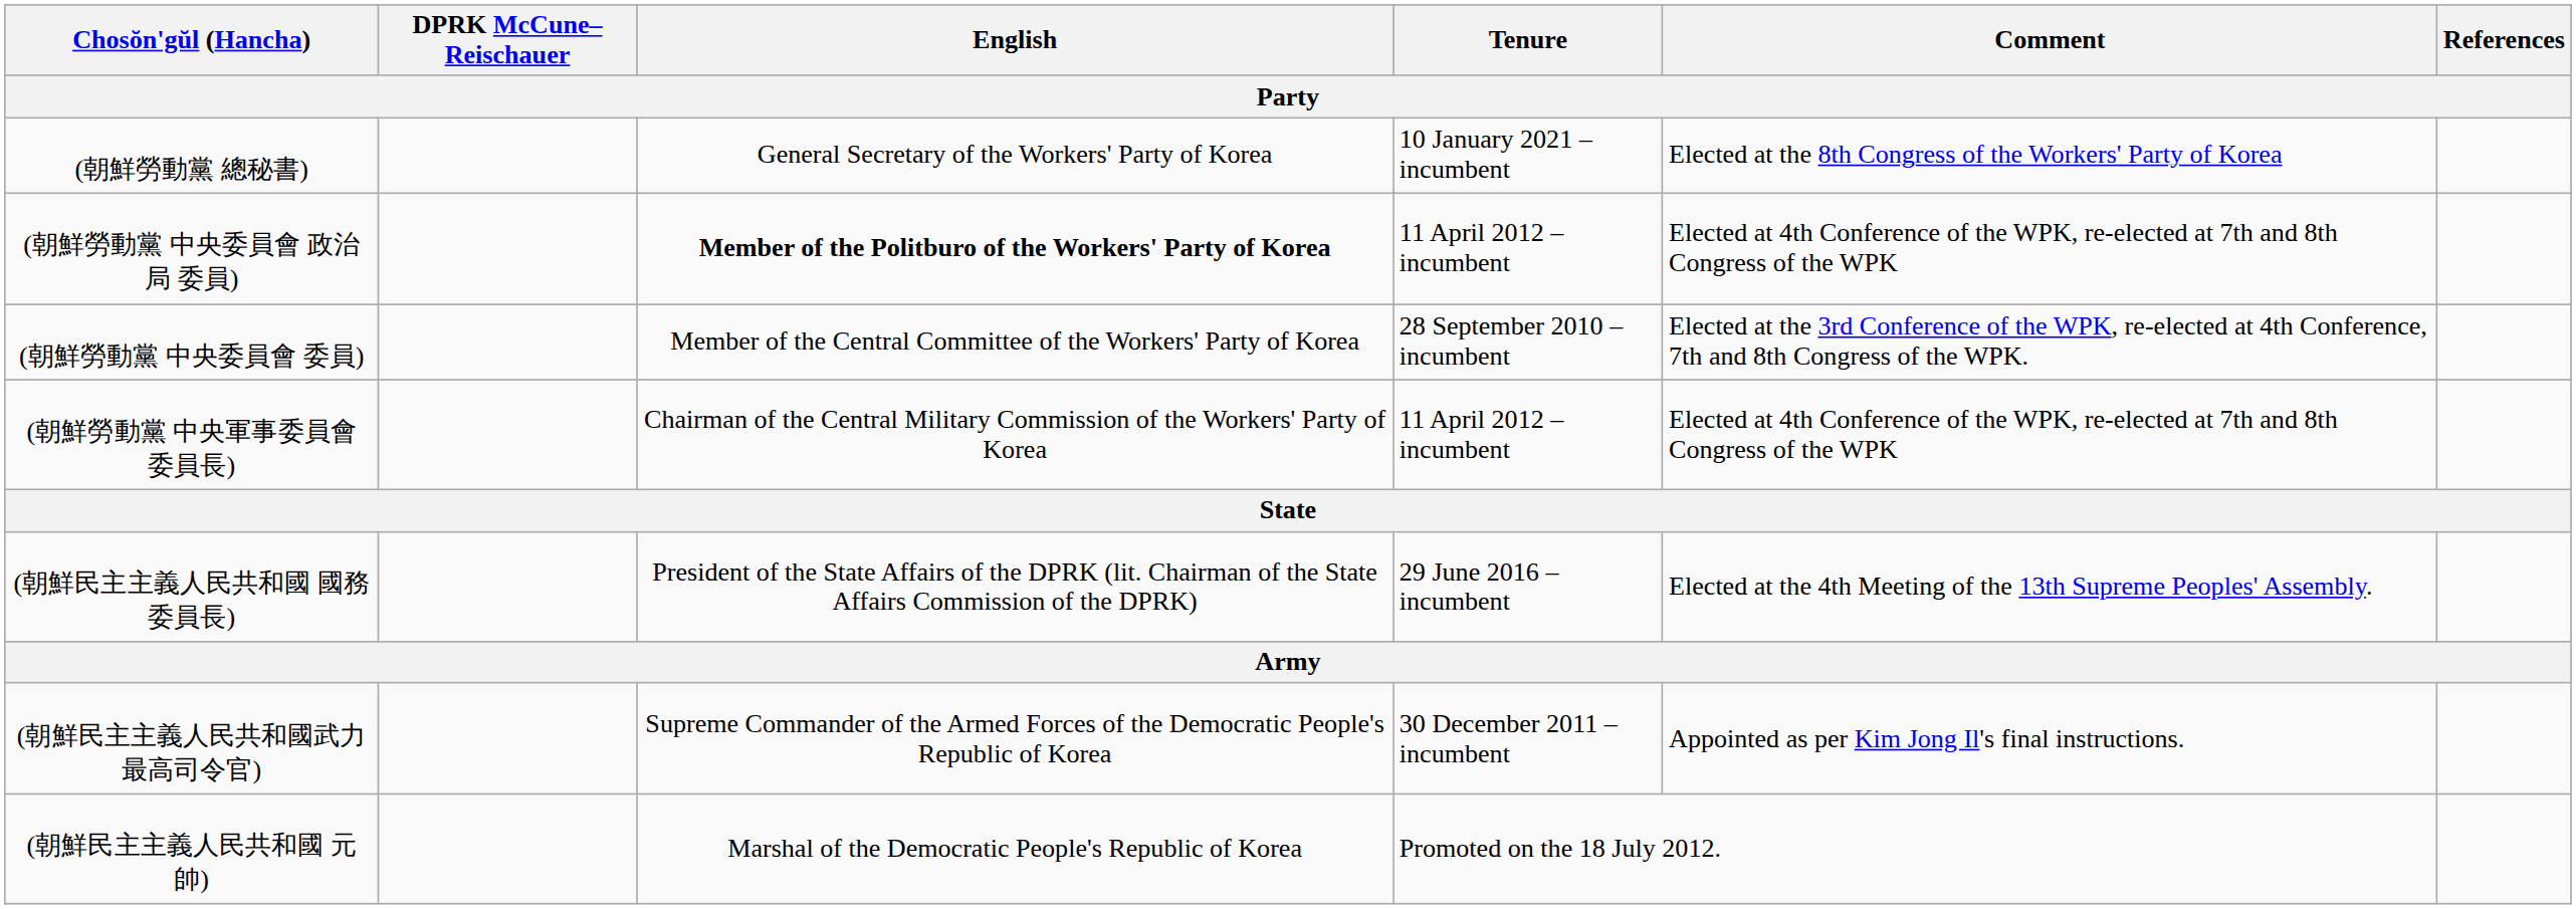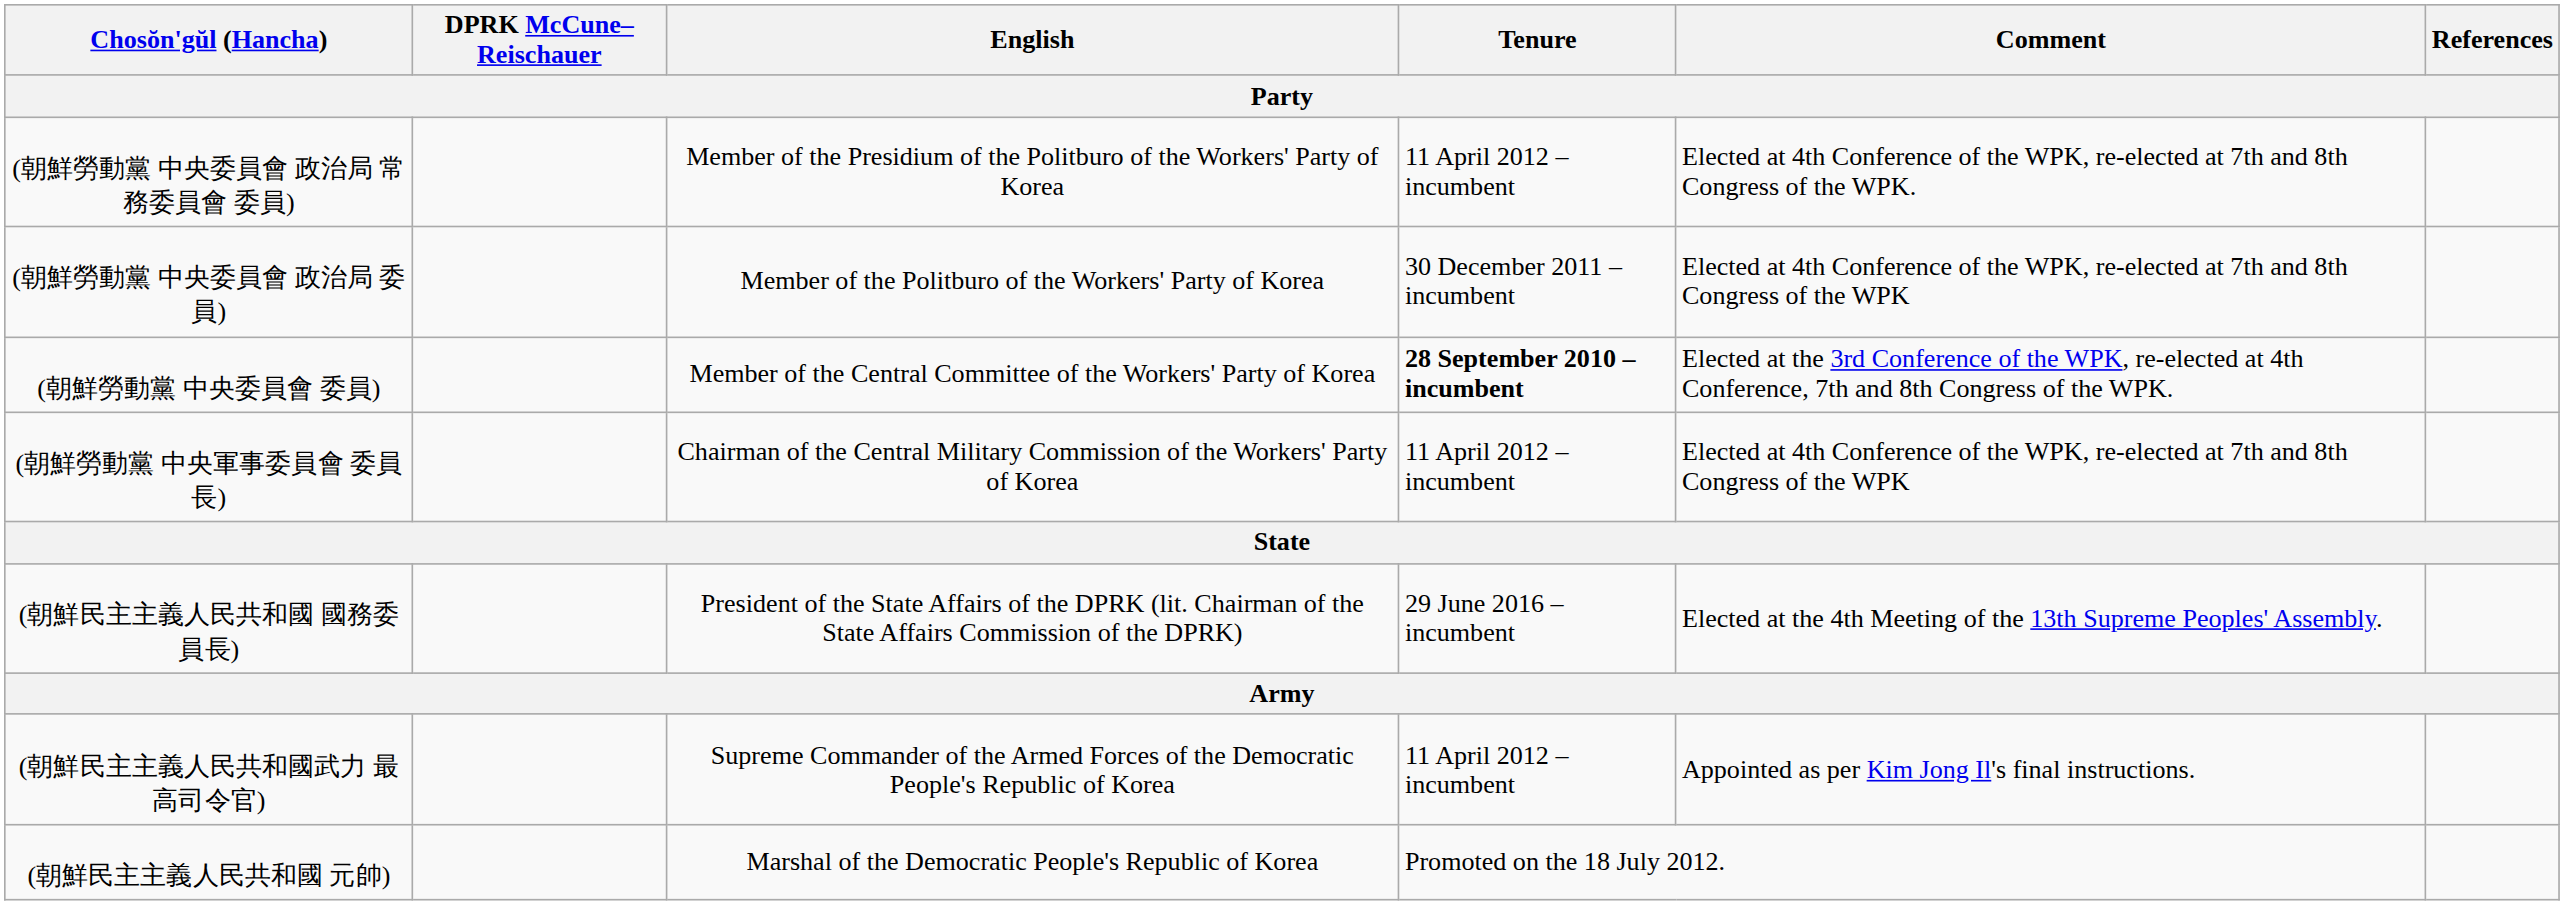 <table class="wikitable sortable">
 <tr>
 <th><a href='#'>Chosŏn'gŭl</a> (<a href='#'>Hancha</a>)</th>
 <th>DPRK <a href='#'>McCune–Reischauer</a></th>
 <th>English</th>
 <th>Tenure</th>
 <th>Comment</th>
 <th class="unsortable">References</th>
 </tr>
 <tr>
 <th colspan="6">Party</th>
 </tr>
 <tr>
-<td align="center"><br>(朝鮮勞動黨 總秘書)</td>
-<td align="center"></td>
-<td align="center">General Secretary of the Workers' Party of Korea</td>
-<td>10 January 2021 – incumbent</td>
-<td>Elected at the <a href='#'>8th Congress of the Workers' Party of Korea</a></td>
+<td align="center"><br>(朝鮮勞動黨 中央委員會 政治局 常務委員會 委員)</td>
+<td></td>
+<td align="center">Member of the Presidium of the Politburo of the Workers' Party of Korea</td>
+<td>11 April 2012 – incumbent</td>
+<td>Elected at 4th Conference of the WPK, re-elected at 7th and 8th Congress of the WPK.</td>
 <td></td>
 </tr>
 <tr>
 <td align="center"><br>(朝鮮勞動黨 中央委員會 政治局 委員)</td>
 <td></td>
-<td align="center"><strong>Member of the Politburo of the Workers' Party of Korea</strong></td>
-<td>11 April 2012 – incumbent</td>
+<td align="center">Member of the Politburo of the Workers' Party of Korea</td>
+<td>30 December 2011 – incumbent</td>
 <td>Elected at 4th Conference of the WPK, re-elected at 7th and 8th Congress of the WPK</td>
 <td></td>
 </tr>
 <tr>
 <td align="center"><br>(朝鮮勞動黨 中央委員會 委員)</td>
 <td align="center"></td>
 <td align="center">Member of the Central Committee of the Workers' Party of Korea</td>
-<td>28 September 2010 – incumbent</td>
+<td><strong>28 September 2010 – incumbent</strong></td>
 <td>Elected at the <a href='#'>3rd Conference of the WPK</a>, re-elected at 4th Conference, 7th and 8th Congress of the WPK.</td>
 <td></td>
 </tr>
 <tr>
 <td align="center"><br>(朝鮮勞動黨 中央軍事委員會 委員長)</td>
 <td align="center"></td>
 <td align="center">Chairman of the Central Military Commission of the Workers' Party of Korea</td>
 <td>11 April 2012 – incumbent</td>
 <td>Elected at 4th Conference of the WPK, re-elected at 7th and 8th Congress of the WPK</td>
 <td></td>
 </tr>
 <tr>
 <th colspan="6">State</th>
 </tr>
 <tr>
 <td align="center"><br>(朝鮮民主主義人民共和國 國務委員長)</td>
 <td align="center"></td>
 <td align="center">President of the State Affairs of the DPRK (lit. Chairman of the State Affairs Commission of the DPRK)</td>
 <td>29 June 2016 – incumbent</td>
 <td>Elected at the 4th Meeting of the <a href='#'>13th Supreme Peoples' Assembly</a>.</td>
 <td></td>
 </tr>
 <tr>
 <th colspan="6">Army</th>
 </tr>
 <tr>
 <td align="center"><br>(朝鮮民主主義人民共和國武力 最高司令官)</td>
 <td align="center"></td>
 <td align="center">Supreme Commander of the Armed Forces of the Democratic People's Republic of Korea</td>
-<td>30 December 2011 – incumbent</td>
+<td>11 April 2012 – incumbent</td>
 <td>Appointed as per <a href='#'>Kim Jong Il</a>'s final instructions.</td>
 <td></td>
 </tr>
 <tr>
 <td align="center"><br>(朝鮮民主主義人民共和國 元帥)</td>
 <td align="center"></td>
 <td align="center">Marshal of the Democratic People's Republic of Korea</td>
 <td colspan="2">Promoted on the 18 July 2012.</td>
 <td></td>
 </tr>
 </table>
